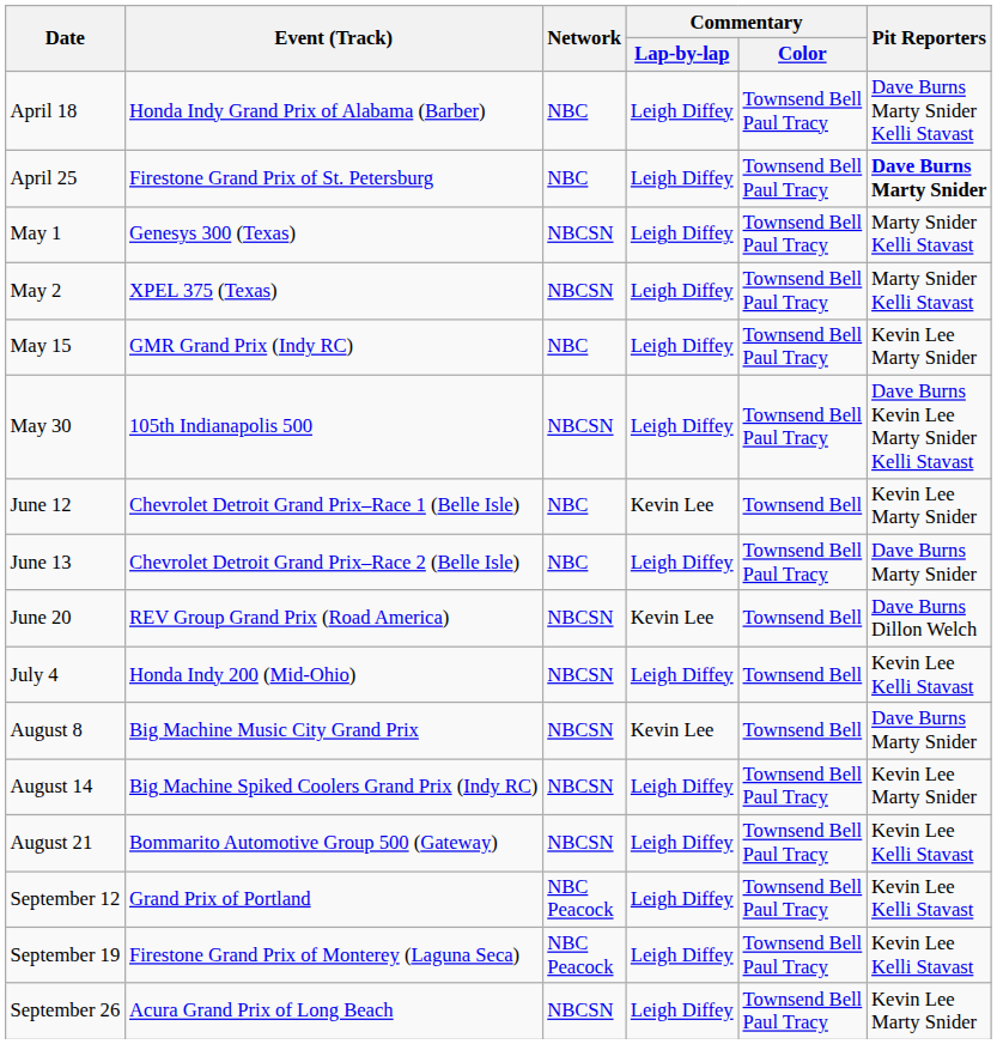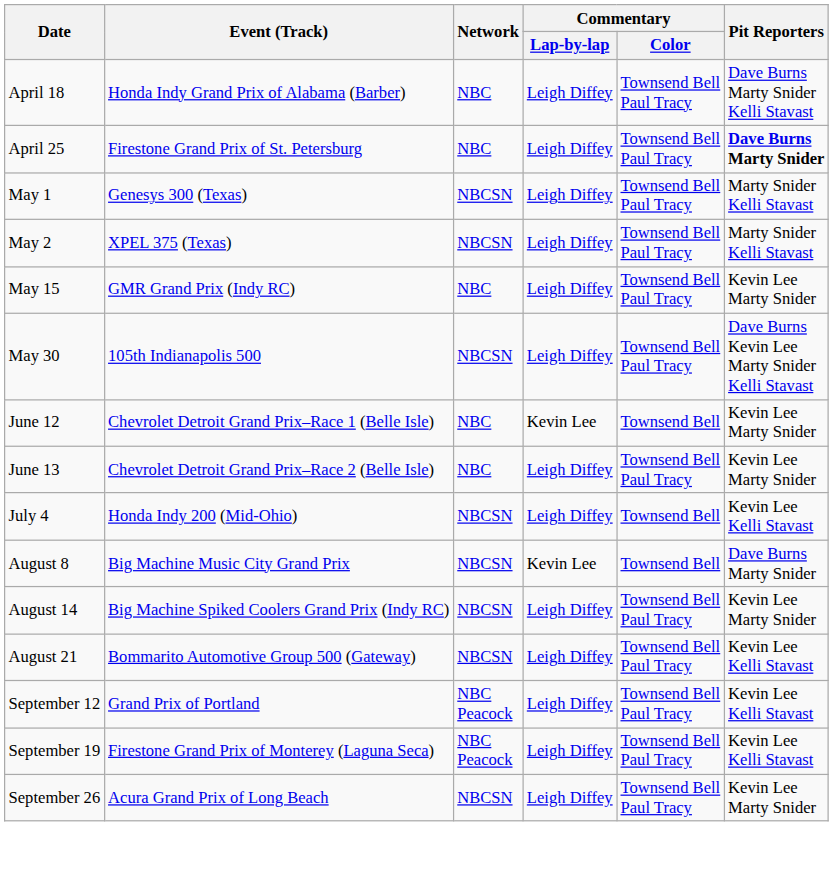 <table class="wikitable" style="font-size: 85%;">
 <tr>
 <th rowspan=2>Date</th>
 <th rowspan=2>Event (Track)</th>
 <th rowspan=2>Network</th>
 <th colspan=2>Commentary</th>
 <th rowspan=2>Pit Reporters</th>
 </tr>
 <tr>
 <th><a href='#'>Lap-by-lap</a></th>
 <th><a href='#'>Color</a></th>
 </tr>
 <tr>
 <td>April 18</td>
 <td><a href='#'>Honda Indy Grand Prix of Alabama</a> (<a href='#'>Barber</a>)</td>
 <td><a href='#'>NBC</a></td>
 <td><a href='#'>Leigh Diffey</a></td>
 <td><a href='#'>Townsend Bell</a><br><a href='#'>Paul Tracy</a></td>
 <td><a href='#'>Dave Burns</a><br>Marty Snider<br><a href='#'>Kelli Stavast</a></td>
 </tr>
 <tr>
 <td>April 25</td>
 <td><a href='#'>Firestone Grand Prix of St. Petersburg</a></td>
 <td><a href='#'>NBC</a></td>
 <td><a href='#'>Leigh Diffey</a></td>
 <td><a href='#'>Townsend Bell</a><br><a href='#'>Paul Tracy</a></td>
 <td><strong><a href='#'>Dave Burns</a><br>Marty Snider</strong></td>
 </tr>
 <tr>
 <td>May 1</td>
 <td><a href='#'>Genesys 300</a> (<a href='#'>Texas</a>)</td>
 <td><a href='#'>NBCSN</a></td>
 <td><a href='#'>Leigh Diffey</a></td>
 <td><a href='#'>Townsend Bell</a><br><a href='#'>Paul Tracy</a></td>
 <td>Marty Snider<br><a href='#'>Kelli Stavast</a></td>
 </tr>
 <tr>
 <td>May 2</td>
 <td><a href='#'>XPEL 375</a> (<a href='#'>Texas</a>)</td>
 <td><a href='#'>NBCSN</a></td>
 <td><a href='#'>Leigh Diffey</a></td>
 <td><a href='#'>Townsend Bell</a><br><a href='#'>Paul Tracy</a></td>
 <td>Marty Snider<br><a href='#'>Kelli Stavast</a></td>
 </tr>
 <tr>
 <td>May 15</td>
 <td><a href='#'>GMR Grand Prix</a> (<a href='#'>Indy RC</a>)</td>
 <td><a href='#'>NBC</a></td>
 <td><a href='#'>Leigh Diffey</a></td>
 <td><a href='#'>Townsend Bell</a><br><a href='#'>Paul Tracy</a></td>
 <td>Kevin Lee<br>Marty Snider</td>
 </tr>
 <tr>
 <td>May 30</td>
 <td><a href='#'>105th Indianapolis 500</a></td>
 <td><a href='#'>NBCSN</a></td>
 <td><a href='#'>Leigh Diffey</a></td>
 <td><a href='#'>Townsend Bell</a><br><a href='#'>Paul Tracy</a></td>
 <td><a href='#'>Dave Burns</a><br>Kevin Lee<br>Marty Snider<br><a href='#'>Kelli Stavast</a></td>
 </tr>
 <tr>
 <td>June 12</td>
 <td><a href='#'>Chevrolet Detroit Grand Prix–Race 1</a> (<a href='#'>Belle Isle</a>)</td>
 <td><a href='#'>NBC</a></td>
 <td>Kevin Lee</td>
 <td><a href='#'>Townsend Bell</a></td>
 <td>Kevin Lee<br>Marty Snider</td>
 </tr>
 <tr>
 <td>June 13</td>
 <td><a href='#'>Chevrolet Detroit Grand Prix–Race 2</a> (<a href='#'>Belle Isle</a>)</td>
 <td><a href='#'>NBC</a></td>
 <td><a href='#'>Leigh Diffey</a></td>
 <td><a href='#'>Townsend Bell</a><br><a href='#'>Paul Tracy</a></td>
-<td><a href='#'>Dave Burns</a><br>Marty Snider</td>
-</tr>
-<tr>
-<td>June 20</td>
-<td><a href='#'>REV Group Grand Prix</a> (<a href='#'>Road America</a>)</td>
-<td><a href='#'>NBCSN</a></td>
-<td>Kevin Lee</td>
-<td><a href='#'>Townsend Bell</a></td>
-<td><a href='#'>Dave Burns</a><br>Dillon Welch</td>
+<td>Kevin Lee<br>Marty Snider</td>
 </tr>
 <tr>
 <td>July 4</td>
 <td><a href='#'>Honda Indy 200</a> (<a href='#'>Mid-Ohio</a>)</td>
 <td><a href='#'>NBCSN</a></td>
 <td><a href='#'>Leigh Diffey</a></td>
 <td><a href='#'>Townsend Bell</a></td>
 <td>Kevin Lee<br><a href='#'>Kelli Stavast</a></td>
 </tr>
 <tr>
 <td>August 8</td>
 <td><a href='#'>Big Machine Music City Grand Prix</a></td>
 <td><a href='#'>NBCSN</a></td>
 <td>Kevin Lee</td>
 <td><a href='#'>Townsend Bell</a></td>
 <td><a href='#'>Dave Burns</a><br>Marty Snider</td>
 </tr>
 <tr>
 <td>August 14</td>
 <td><a href='#'>Big Machine Spiked Coolers Grand Prix</a> (<a href='#'>Indy RC</a>)</td>
 <td><a href='#'>NBCSN</a></td>
 <td><a href='#'>Leigh Diffey</a></td>
 <td><a href='#'>Townsend Bell</a><br><a href='#'>Paul Tracy</a></td>
 <td>Kevin Lee<br>Marty Snider</td>
 </tr>
 <tr>
 <td>August 21</td>
 <td><a href='#'>Bommarito Automotive Group 500</a> (<a href='#'>Gateway</a>)</td>
 <td><a href='#'>NBCSN</a></td>
 <td><a href='#'>Leigh Diffey</a></td>
 <td><a href='#'>Townsend Bell</a><br><a href='#'>Paul Tracy</a></td>
 <td>Kevin Lee<br><a href='#'>Kelli Stavast</a></td>
 </tr>
 <tr>
 <td>September 12</td>
 <td><a href='#'>Grand Prix of Portland</a></td>
 <td><a href='#'>NBC</a><br><a href='#'>Peacock</a></td>
 <td><a href='#'>Leigh Diffey</a></td>
 <td><a href='#'>Townsend Bell</a><br><a href='#'>Paul Tracy</a></td>
 <td>Kevin Lee<br><a href='#'>Kelli Stavast</a></td>
 </tr>
 <tr>
 <td>September 19</td>
 <td><a href='#'>Firestone Grand Prix of Monterey</a> (<a href='#'>Laguna Seca</a>)</td>
 <td><a href='#'>NBC</a><br><a href='#'>Peacock</a></td>
 <td><a href='#'>Leigh Diffey</a></td>
 <td><a href='#'>Townsend Bell</a><br><a href='#'>Paul Tracy</a></td>
 <td>Kevin Lee<br><a href='#'>Kelli Stavast</a></td>
 </tr>
 <tr>
 <td>September 26</td>
 <td><a href='#'>Acura Grand Prix of Long Beach</a></td>
 <td><a href='#'>NBCSN</a></td>
 <td><a href='#'>Leigh Diffey</a></td>
 <td><a href='#'>Townsend Bell</a><br><a href='#'>Paul Tracy</a></td>
 <td>Kevin Lee<br>Marty Snider</td>
 </tr>
 </table>
